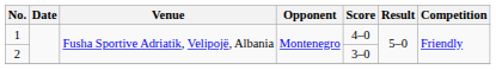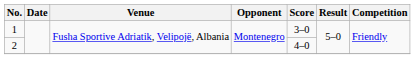 <table class="wikitable sortable">
 <tr>
 <th scope="col">No.</th>
 <th scope="col">Date</th>
 <th scope="col">Venue</th>
 <th scope="col">Opponent</th>
 <th scope="col">Score</th>
 <th scope="col">Result</th>
 <th scope="col">Competition</th>
 </tr>
 <tr>
 <td align="center">1</td>
 <td rowspan="2"></td>
 <td rowspan="2"><a href='#'>Fusha Sportive Adriatik</a>, <a href='#'>Velipojë</a>, Albania</td>
 <td rowspan="2"> <a href='#'>Montenegro</a></td>
-<td align=center>4–0</td>
+<td align="center">3–0</td>
 <td align="center" rowspan="2">5–0</td>
 <td rowspan="2"><a href='#'>Friendly</a></td>
 </tr>
 <tr>
 <td align="center">2</td>
-<td align="center">3–0</td>
+<td align=center>4–0</td>
 </tr>
 <tr>
 </tr>
 </table>
